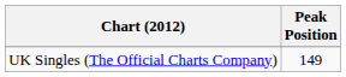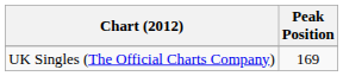 <table class="wikitable">
 <tr>
 <th>Chart (2012)</th>
 <th>Peak<br>Position</th>
 </tr>
 <tr>
 </tr>
 <tr>
 <td>UK Singles (<a href='#'>The Official Charts Company</a>)</td>
-<td style="text-align:center;">149</td>
+<td style="text-align:center;">169</td>
 </tr>
 </table>
